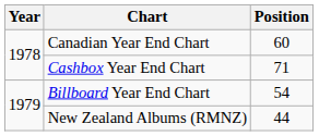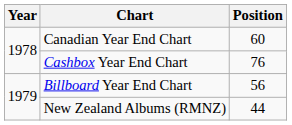 <table class="wikitable" border="1">
 <tr>
 <th>Year</th>
 <th>Chart</th>
 <th>Position</th>
 </tr>
 <tr>
 <td rowspan="2">1978</td>
 <td>Canadian Year End Chart</td>
 <td align="center">60</td>
 </tr>
 <tr>
 <td><em><a href='#'>Cashbox</a></em> Year End Chart</td>
-<td align="center">71</td>
+<td align="center">76</td>
 </tr>
 <tr>
 <td rowspan="2">1979</td>
 <td><a href='#'><em>Billboard</em></a> Year End Chart</td>
-<td align="center">54</td>
+<td align="center">56</td>
 </tr>
 <tr>
 <td>New Zealand Albums (RMNZ)</td>
 <td align="center">44</td>
 </tr>
 </table>
